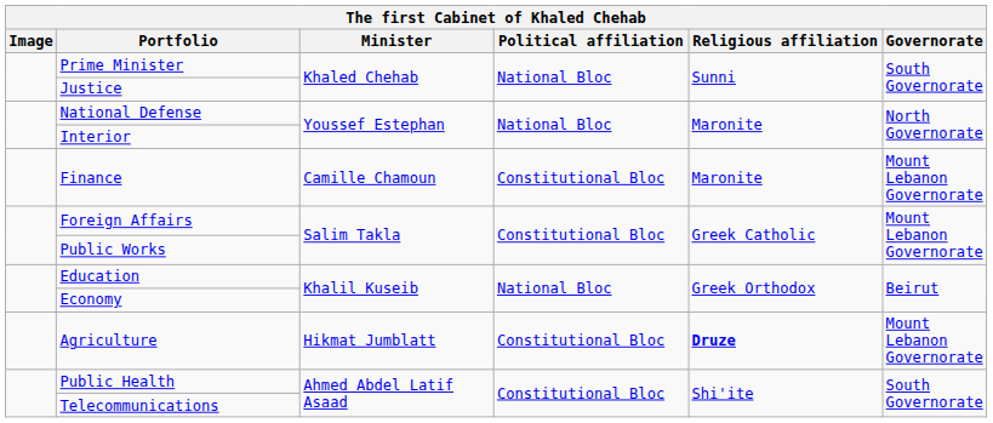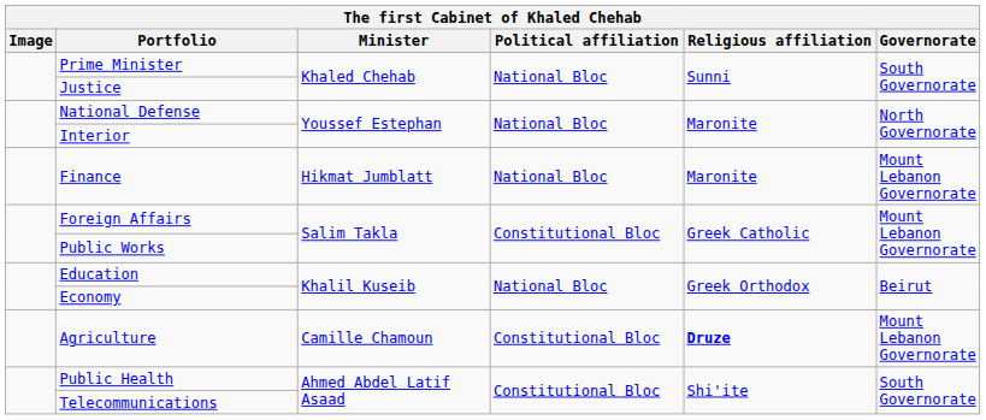 <table class="wikitable">
 <tr>
 <th colspan="6"><strong>The first Cabinet of Khaled Chehab</strong></th>
 </tr>
 <tr>
 <th>Image</th>
 <th width="25%">Portfolio</th>
 <th width="20%">Minister</th>
 <th width="20%">Political affiliation</th>
 <th width="20%">Religious affiliation</th>
 <th>Governorate</th>
 </tr>
 <tr>
 <td rowspan="2"></td>
 <td><a href='#'>Prime Minister</a></td>
 <td rowspan="2"><a href='#'>Khaled Chehab</a></td>
 <td rowspan="2"> <a href='#'>National Bloc</a></td>
 <td rowspan="2"><a href='#'>Sunni</a></td>
 <td rowspan="2"><a href='#'>South Governorate</a></td>
 </tr>
 <tr>
 <td><a href='#'>Justice</a></td>
 </tr>
 <tr>
 <td rowspan="2"></td>
 <td><a href='#'>National Defense</a></td>
 <td rowspan="2"><a href='#'>Youssef Estephan</a></td>
 <td rowspan="2"> <a href='#'>National Bloc</a></td>
 <td rowspan="2"><a href='#'>Maronite</a></td>
 <td rowspan="2"><a href='#'>North Governorate</a></td>
 </tr>
 <tr>
 <td><a href='#'>Interior</a></td>
 </tr>
 <tr>
 <td></td>
 <td><a href='#'>Finance</a></td>
-<td><a href='#'>Camille Chamoun</a></td>
-<td> <a href='#'>Constitutional Bloc</a></td>
+<td><a href='#'>Hikmat Jumblatt</a></td>
+<td> <a href='#'>National Bloc</a></td>
 <td><a href='#'>Maronite</a></td>
 <td><a href='#'>Mount Lebanon Governorate</a></td>
 </tr>
 <tr>
 <td rowspan="2"></td>
 <td><a href='#'>Foreign Affairs</a></td>
 <td rowspan="2"><a href='#'>Salim Takla</a></td>
 <td rowspan="2"> <a href='#'>Constitutional Bloc</a></td>
 <td rowspan="2"><a href='#'>Greek Catholic</a></td>
 <td rowspan="2"><a href='#'>Mount Lebanon Governorate</a></td>
 </tr>
 <tr>
 <td><a href='#'>Public Works</a></td>
 </tr>
 <tr>
 <td rowspan="2"></td>
 <td><a href='#'>Education</a></td>
 <td rowspan="2"><a href='#'>Khalil Kuseib</a></td>
 <td rowspan="2"> <a href='#'>National Bloc</a></td>
 <td rowspan="2"><a href='#'>Greek Orthodox</a></td>
 <td rowspan="2"><a href='#'>Beirut</a></td>
 </tr>
 <tr>
 <td><a href='#'>Economy</a></td>
 </tr>
 <tr>
 <td></td>
 <td><a href='#'>Agriculture</a></td>
-<td><a href='#'>Hikmat Jumblatt</a></td>
+<td><a href='#'>Camille Chamoun</a></td>
 <td> <a href='#'>Constitutional Bloc</a></td>
 <td><strong><a href='#'>Druze</a></strong></td>
 <td><a href='#'>Mount Lebanon Governorate</a></td>
 </tr>
 <tr>
 <td rowspan="2"></td>
 <td><a href='#'>Public Health</a></td>
 <td rowspan="2"><a href='#'>Ahmed Abdel Latif Asaad</a></td>
 <td rowspan="2"> <a href='#'>Constitutional Bloc</a></td>
 <td rowspan="2"><a href='#'>Shi'ite</a></td>
 <td rowspan="2"><a href='#'>South Governorate</a></td>
 </tr>
 <tr>
 <td><a href='#'>Telecommunications</a></td>
 </tr>
 </table>
